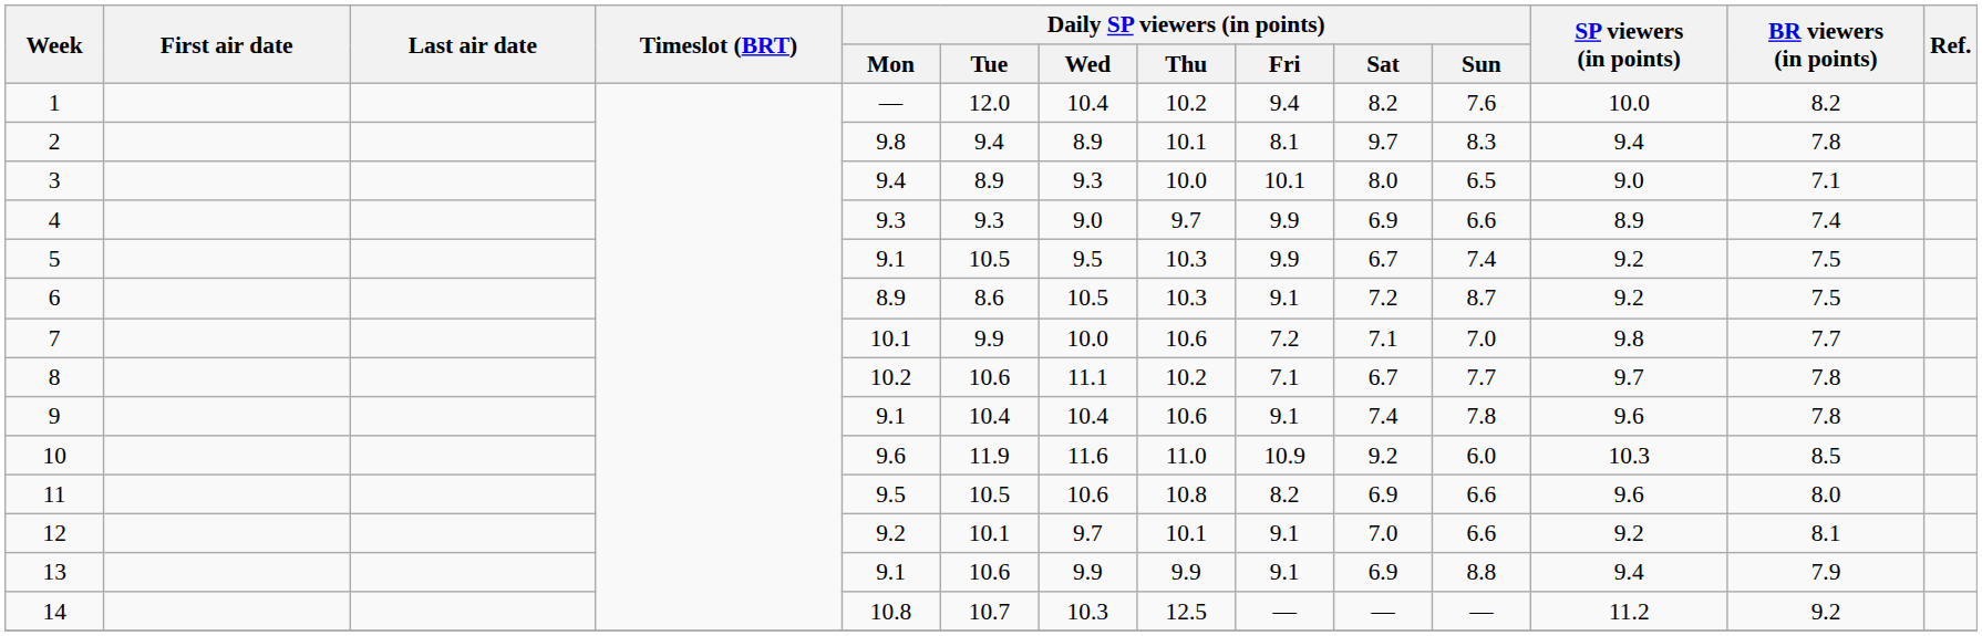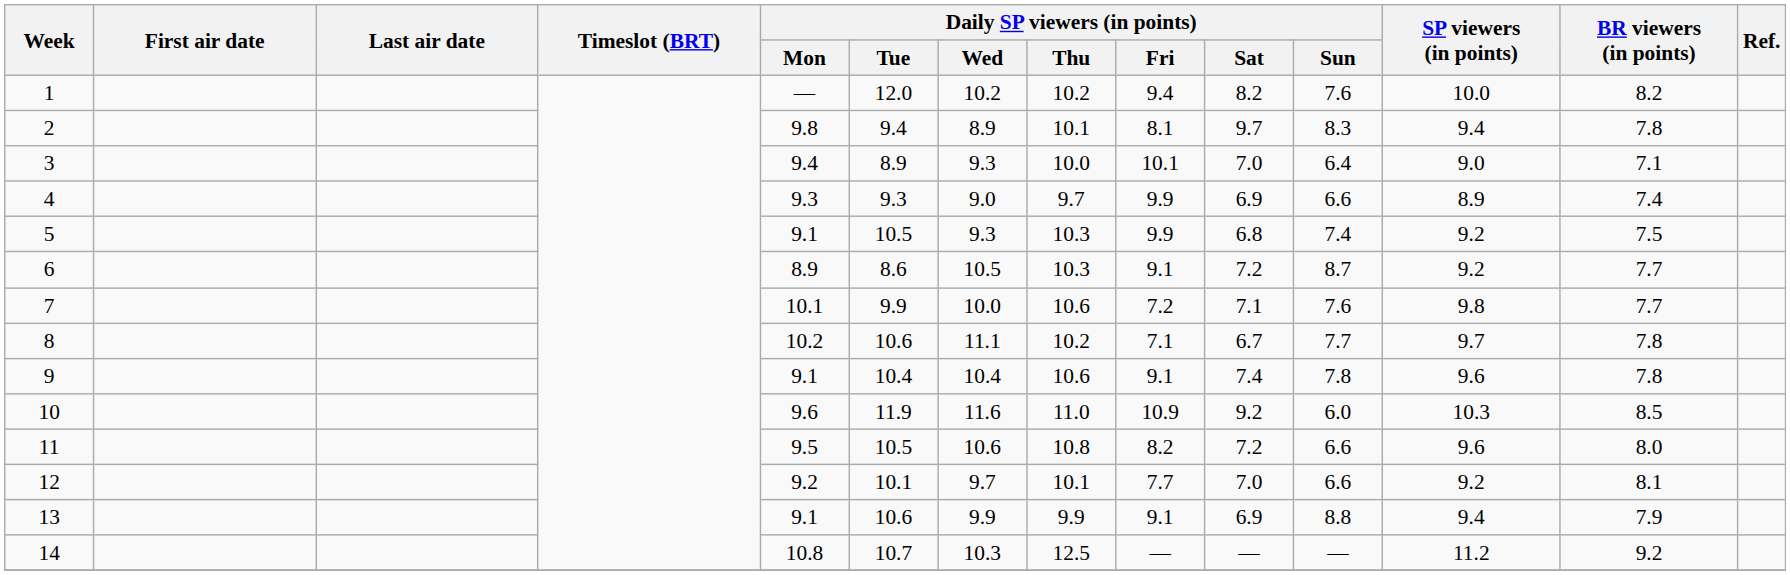 <table class="wikitable sortable" style="text-align:center; font-size:95%; width: 100%">
 <tr>
 <th rowspan=2 width="05.0%">Week</th>
 <th rowspan=2 width="12.5%">First air date</th>
 <th rowspan=2 width="12.5%">Last air date</th>
 <th rowspan=2 width="12.5%">Timeslot (<a href='#'>BRT</a>)</th>
 <th colspan=7 width="35.0%">Daily <a href='#'>SP</a> viewers (in points)</th>
 <th rowspan=2 width="10.0%"><a href='#'>SP</a> viewers<br>(in points)</th>
 <th rowspan=2 width="10.0%"><a href='#'>BR</a> viewers<br>(in points)</th>
 <th rowspan=2 width="05.0%">Ref.</th>
 </tr>
 <tr>
 <th width="05%">Mon</th>
 <th width="05%">Tue</th>
 <th width="05%">Wed</th>
 <th width="05%">Thu</th>
 <th width="05%">Fri</th>
 <th width="05%">Sat</th>
 <th width="05%">Sun</th>
 </tr>
 <tr>
 <td>1</td>
 <td></td>
 <td></td>
 <td rowspan=14></td>
 <td>—</td>
 <td>12.0</td>
-<td>10.4</td>
+<td>10.2</td>
 <td>10.2</td>
 <td>9.4</td>
 <td>8.2</td>
 <td>7.6</td>
 <td>10.0</td>
 <td>8.2</td>
 <td></td>
 </tr>
 <tr>
 <td>2</td>
 <td></td>
 <td></td>
 <td>9.8</td>
 <td>9.4</td>
 <td>8.9</td>
 <td>10.1</td>
 <td>8.1</td>
 <td>9.7</td>
 <td>8.3</td>
 <td>9.4</td>
 <td>7.8</td>
 <td></td>
 </tr>
 <tr>
 <td>3</td>
 <td></td>
 <td></td>
 <td>9.4</td>
 <td>8.9</td>
 <td>9.3</td>
 <td>10.0</td>
 <td>10.1</td>
-<td>8.0</td>
-<td>6.5</td>
+<td>7.0</td>
+<td>6.4</td>
 <td>9.0</td>
 <td>7.1</td>
 <td></td>
 </tr>
 <tr>
 <td>4</td>
 <td></td>
 <td></td>
 <td>9.3</td>
 <td>9.3</td>
 <td>9.0</td>
 <td>9.7</td>
 <td>9.9</td>
 <td>6.9</td>
 <td>6.6</td>
 <td>8.9</td>
 <td>7.4</td>
 <td></td>
 </tr>
 <tr>
 <td>5</td>
 <td></td>
 <td></td>
 <td>9.1</td>
 <td>10.5</td>
-<td>9.5</td>
+<td>9.3</td>
 <td>10.3</td>
 <td>9.9</td>
-<td>6.7</td>
+<td>6.8</td>
 <td>7.4</td>
 <td>9.2</td>
 <td>7.5</td>
 <td></td>
 </tr>
 <tr>
 <td>6</td>
 <td></td>
 <td></td>
 <td>8.9</td>
 <td>8.6</td>
 <td>10.5</td>
 <td>10.3</td>
 <td>9.1</td>
 <td>7.2</td>
 <td>8.7</td>
 <td>9.2</td>
-<td>7.5</td>
+<td>7.7</td>
 <td></td>
 </tr>
 <tr>
 <td>7</td>
 <td></td>
 <td></td>
 <td>10.1</td>
 <td>9.9</td>
 <td>10.0</td>
 <td>10.6</td>
 <td>7.2</td>
 <td>7.1</td>
-<td>7.0</td>
+<td>7.6</td>
 <td>9.8</td>
 <td>7.7</td>
 <td></td>
 </tr>
 <tr>
 <td>8</td>
 <td></td>
 <td></td>
 <td>10.2</td>
 <td>10.6</td>
 <td>11.1</td>
 <td>10.2</td>
 <td>7.1</td>
 <td>6.7</td>
 <td>7.7</td>
 <td>9.7</td>
 <td>7.8</td>
 <td></td>
 </tr>
 <tr>
 <td>9</td>
 <td></td>
 <td></td>
 <td>9.1</td>
 <td>10.4</td>
 <td>10.4</td>
 <td>10.6</td>
 <td>9.1</td>
 <td>7.4</td>
 <td>7.8</td>
 <td>9.6</td>
 <td>7.8</td>
 <td></td>
 </tr>
 <tr>
 <td>10</td>
 <td></td>
 <td></td>
 <td>9.6</td>
 <td>11.9</td>
 <td>11.6</td>
 <td>11.0</td>
 <td>10.9</td>
 <td>9.2</td>
 <td>6.0</td>
 <td>10.3</td>
 <td>8.5</td>
 <td></td>
 </tr>
 <tr>
 <td>11</td>
 <td></td>
 <td></td>
 <td>9.5</td>
 <td>10.5</td>
 <td>10.6</td>
 <td>10.8</td>
 <td>8.2</td>
-<td>6.9</td>
+<td>7.2</td>
 <td>6.6</td>
 <td>9.6</td>
 <td>8.0</td>
 <td></td>
 </tr>
 <tr>
 <td>12</td>
 <td></td>
 <td></td>
 <td>9.2</td>
 <td>10.1</td>
 <td>9.7</td>
 <td>10.1</td>
-<td>9.1</td>
+<td>7.7</td>
 <td>7.0</td>
 <td>6.6</td>
 <td>9.2</td>
 <td>8.1</td>
 <td></td>
 </tr>
 <tr>
 <td>13</td>
 <td></td>
 <td></td>
 <td>9.1</td>
 <td>10.6</td>
 <td>9.9</td>
 <td>9.9</td>
 <td>9.1</td>
 <td>6.9</td>
 <td>8.8</td>
 <td>9.4</td>
 <td>7.9</td>
 <td></td>
 </tr>
 <tr>
 <td>14</td>
 <td></td>
 <td></td>
 <td>10.8</td>
 <td>10.7</td>
 <td>10.3</td>
 <td>12.5</td>
 <td>—</td>
 <td>—</td>
 <td>—</td>
 <td>11.2</td>
 <td>9.2</td>
 <td></td>
 </tr>
 <tr>
 </tr>
 </table>
